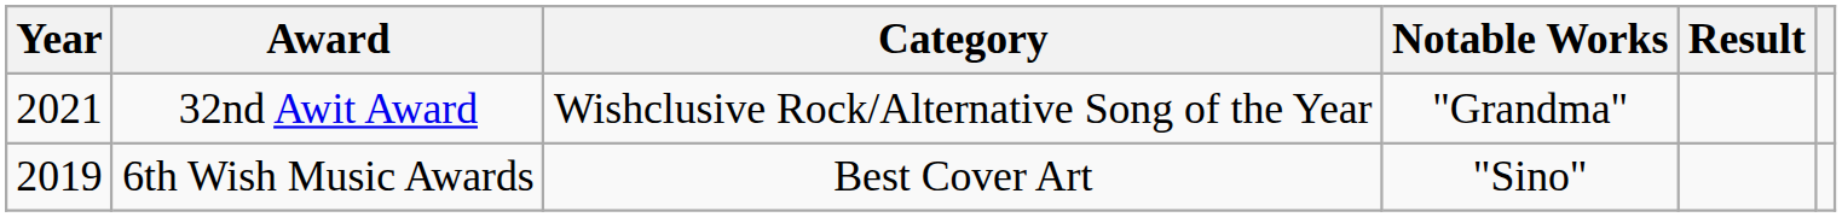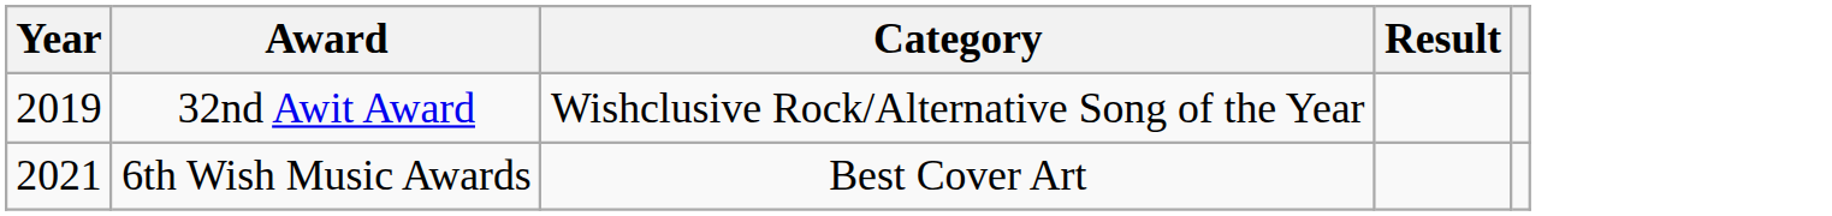 <table class="wikitable">
 <tr>
 <th>Year</th>
 <th>Award</th>
 <th>Category</th>
-<th>Notable Works</th>
 <th>Result</th>
 <th class="unsortable"></th>
 </tr>
 <tr>
-<td style="text-align:center;">2021</td>
+<td style="text-align:center;">2019</td>
 <td style="text-align:center;">32nd <a href='#'>Awit Award</a></td>
 <td style="text-align:center;">Wishclusive Rock/Alternative Song of the Year</td>
-<td style="text-align:center;">"Grandma"</td>
 <td></td>
 <td style="text-align:center;"></td>
 </tr>
 <tr>
-<td style="text-align:center;">2019</td>
+<td style="text-align:center;">2021</td>
 <td style="text-align:center;">6th Wish Music Awards</td>
 <td style="text-align:center;">Best Cover Art</td>
-<td style="text-align:center;">"Sino"</td>
 <td></td>
 <td style="text-align:center;"></td>
 </tr>
 </table>
